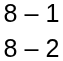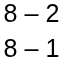 <table style="text-align:center">
 <tr>
 <th width=200></th>
 <th width=100></th>
 <th width=200></th>
 </tr>
 <tr>
 <td align=right><strong></strong></td>
-<td>8 – 1</td>
+<td>8 – 2</td>
 <td align=left></td>
 </tr>
 <tr>
 <td align=right><strong></strong></td>
-<td>8 – 2</td>
+<td>8 – 1</td>
 <td align=left></td>
 </tr>
 </table>
